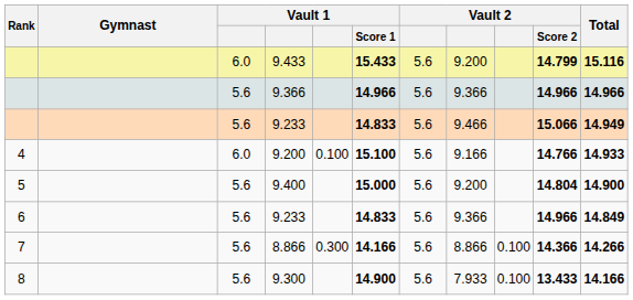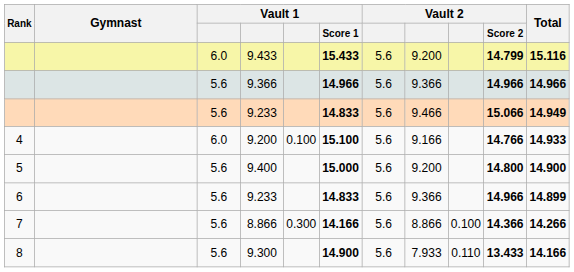 <table style="text-align:center;" class="wikitable sortable">
 <tr>
 <th style="width:10px;" rowspan="2"><small>Rank</small></th>
 <th style="width:210px;" rowspan="2">Gymnast</th>
 <th colspan="4">Vault 1</th>
 <th colspan="4">Vault 2</th>
 <th style="width:30px;" rowspan="2">Total</th>
 </tr>
 <tr>
 <th style="width:50px;"><small></small></th>
 <th style="width:50px;"><small></small></th>
 <th style="width:40px;"><small></small></th>
 <th style="width:50px;"><small>Score 1</small></th>
 <th style="width:50px;"><small></small></th>
 <th style="width:50px;"><small></small></th>
 <th style="width:40px;"><small></small></th>
 <th style="width:50px;"><small>Score 2</small></th>
 </tr>
 <tr style="background:#F7F6A8;">
 <td scope="row" style="text-align:center"></td>
 <td style="height:30px; text-align:left;"></td>
 <td>6.0</td>
 <td>9.433</td>
 <td></td>
 <td><strong>15.433</strong></td>
 <td>5.6</td>
 <td>9.200</td>
 <td></td>
 <td><strong>14.799</strong></td>
 <td><strong>15.116</strong></td>
 </tr>
 <tr style="background:#DCE5E5;">
 <td scope="row" style="text-align:center"></td>
 <td style="height:30px; text-align:left;"></td>
 <td>5.6</td>
 <td>9.366</td>
 <td></td>
 <td><strong>14.966</strong></td>
 <td>5.6</td>
 <td>9.366</td>
 <td></td>
 <td><strong>14.966</strong></td>
 <td><strong>14.966</strong></td>
 </tr>
 <tr style="background:#FFDAB9;">
 <td scope="row" style="text-align:center"></td>
 <td style="height:30px; text-align:left;"></td>
 <td>5.6</td>
 <td>9.233</td>
 <td></td>
 <td><strong>14.833</strong></td>
 <td>5.6</td>
 <td>9.466</td>
 <td></td>
 <td><strong>15.066</strong></td>
 <td><strong>14.949</strong></td>
 </tr>
 <tr>
 <td scope="row" style="text-align:center">4</td>
 <td style="height:30px; text-align:left;"></td>
 <td>6.0</td>
 <td>9.200</td>
 <td>0.100</td>
 <td><strong>15.100</strong></td>
 <td>5.6</td>
 <td>9.166</td>
 <td></td>
 <td><strong>14.766</strong></td>
 <td><strong>14.933</strong></td>
 </tr>
 <tr>
 <td scope="row" style="text-align:center">5</td>
 <td style="height:30px; text-align:left;"></td>
 <td>5.6</td>
 <td>9.400</td>
 <td></td>
 <td><strong>15.000</strong></td>
 <td>5.6</td>
 <td>9.200</td>
 <td></td>
-<td><strong>14.804</strong></td>
+<td><strong>14.800</strong></td>
 <td><strong>14.900</strong></td>
 </tr>
 <tr>
 <td scope="row" style="text-align:center">6</td>
 <td style="height:30px; text-align:left;"></td>
 <td>5.6</td>
 <td>9.233</td>
 <td></td>
 <td><strong>14.833</strong></td>
 <td>5.6</td>
 <td>9.366</td>
 <td></td>
 <td><strong>14.966</strong></td>
-<td><strong>14.849</strong></td>
+<td><strong>14.899</strong></td>
 </tr>
 <tr>
 <td scope="row" style="text-align:center">7</td>
 <td style="height:30px; text-align:left;"></td>
 <td>5.6</td>
 <td>8.866</td>
 <td>0.300</td>
 <td><strong>14.166</strong></td>
 <td>5.6</td>
 <td>8.866</td>
 <td>0.100</td>
 <td><strong>14.366</strong></td>
 <td><strong>14.266</strong></td>
 </tr>
 <tr>
 <td scope="row" style="text-align:center">8</td>
 <td style="height:30px; text-align:left;"></td>
 <td>5.6</td>
 <td>9.300</td>
 <td></td>
 <td><strong>14.900</strong></td>
 <td>5.6</td>
 <td>7.933</td>
-<td>0.100</td>
+<td>0.110</td>
 <td><strong>13.433</strong></td>
 <td><strong>14.166</strong></td>
 </tr>
 </table>
